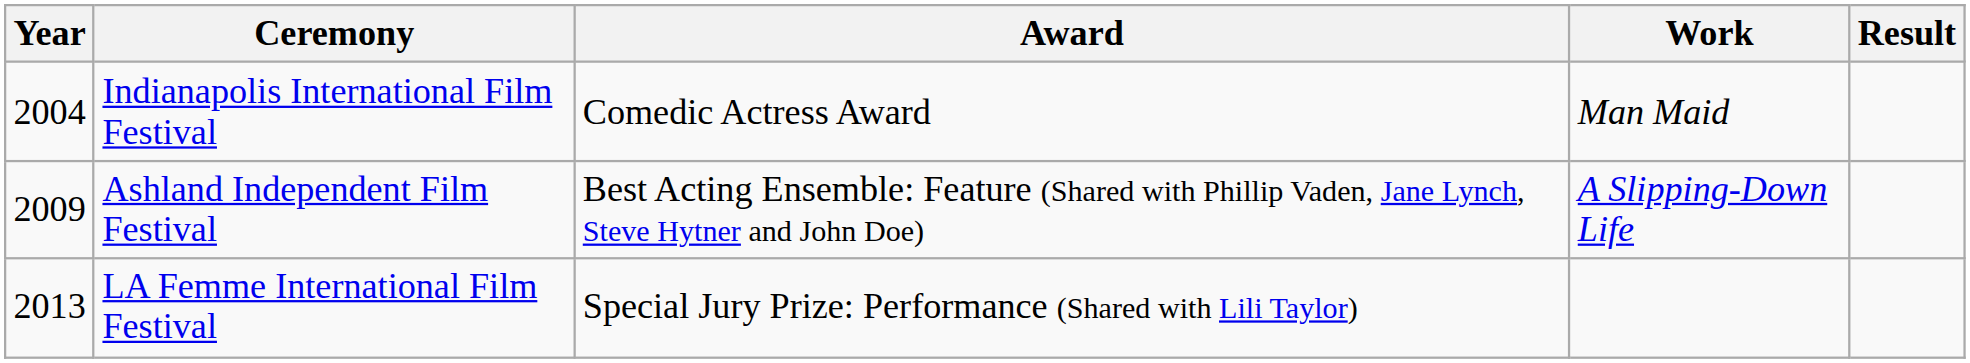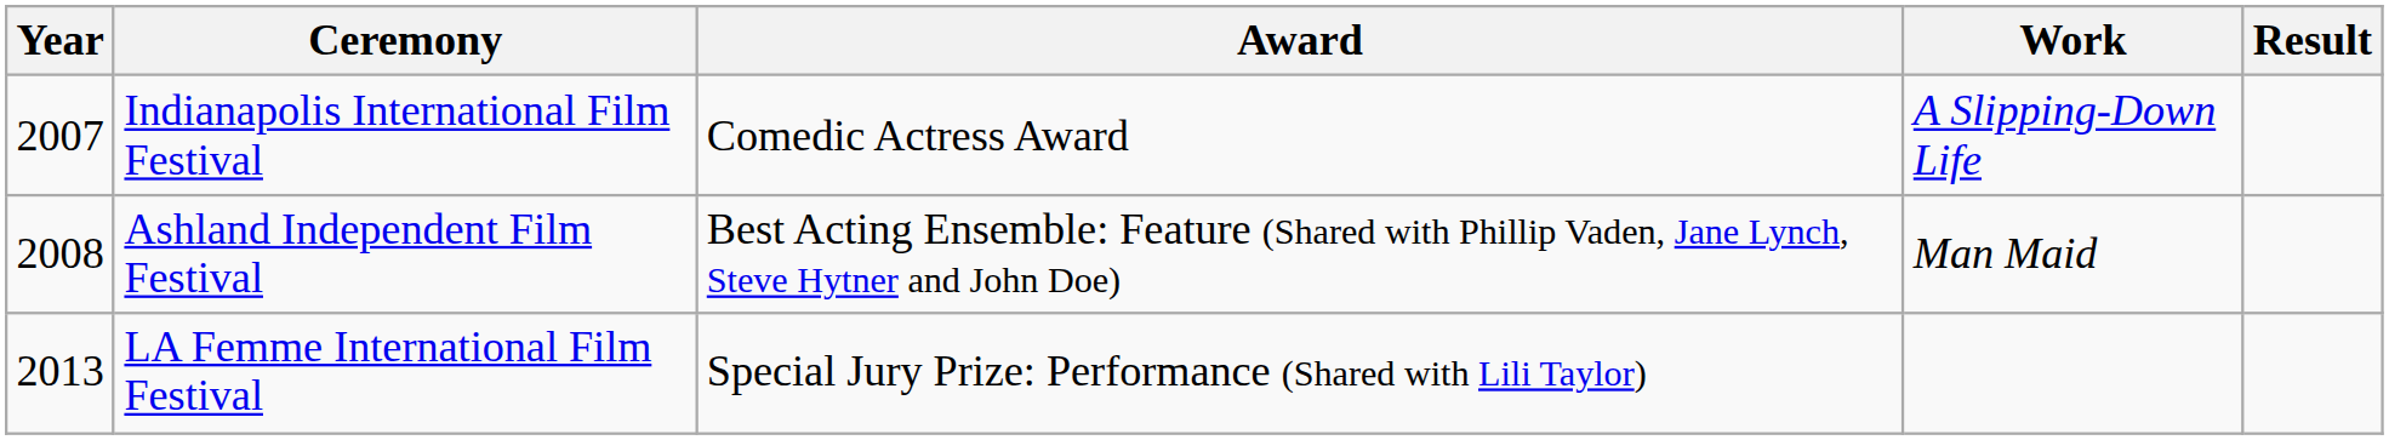 <table class="wikitable">
 <tr>
 <th>Year</th>
 <th>Ceremony</th>
 <th>Award</th>
 <th>Work</th>
 <th>Result</th>
 </tr>
 <tr>
-<td>2004</td>
+<td>2007</td>
 <td><a href='#'>Indianapolis International Film Festival</a></td>
 <td>Comedic Actress Award</td>
-<td><em>Man Maid</em></td>
+<td><em><a href='#'>A Slipping-Down Life</a></em></td>
 <td></td>
 </tr>
 <tr>
-<td>2009</td>
+<td>2008</td>
 <td><a href='#'>Ashland Independent Film Festival</a></td>
 <td>Best Acting Ensemble: Feature <small>(Shared with Phillip Vaden, <a href='#'>Jane Lynch</a>, <a href='#'>Steve Hytner</a> and John Doe)</small></td>
-<td><em><a href='#'>A Slipping-Down Life</a></em></td>
+<td><em>Man Maid</em></td>
 <td></td>
 </tr>
 <tr>
 <td>2013</td>
 <td><a href='#'>LA Femme International Film Festival</a></td>
 <td>Special Jury Prize: Performance <small>(Shared with <a href='#'>Lili Taylor</a>)</small></td>
 <td></td>
 <td></td>
 </tr>
 </table>
